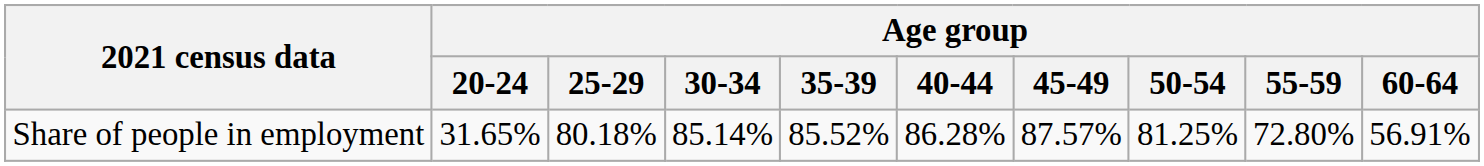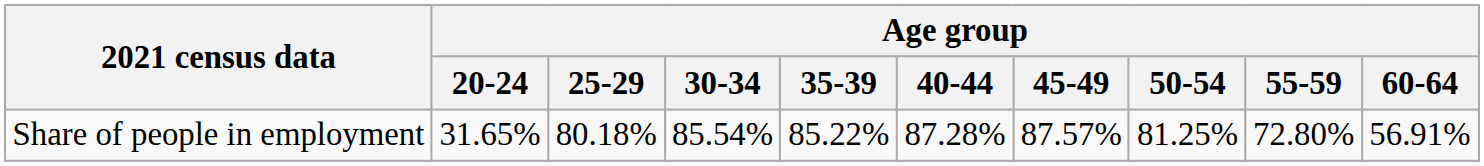 <table class="wikitable">
 <tr>
 <th rowspan="2">2021 census data</th>
 <th colspan="9">Age group</th>
 </tr>
 <tr>
 <th>20-24</th>
 <th>25-29</th>
 <th>30-34</th>
 <th>35-39</th>
 <th>40-44</th>
 <th>45-49</th>
 <th>50-54</th>
 <th>55-59</th>
 <th>60-64</th>
 </tr>
 <tr>
 <td>Share of people in employment</td>
 <td>31.65%</td>
 <td>80.18%</td>
-<td>85.14%</td>
-<td>85.52%</td>
-<td>86.28%</td>
+<td>85.54%</td>
+<td>85.22%</td>
+<td>87.28%</td>
 <td>87.57%</td>
 <td>81.25%</td>
 <td>72.80%</td>
 <td>56.91%</td>
 </tr>
 </table>
